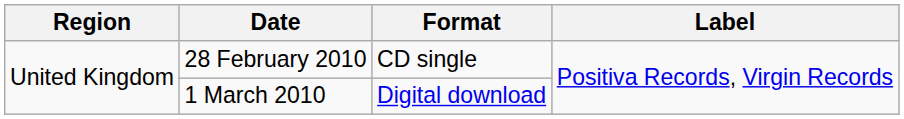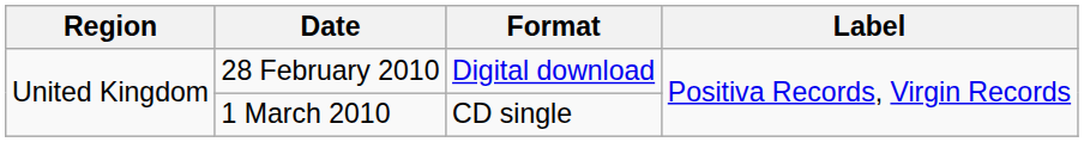 <table class="wikitable" border="1">
 <tr>
 <th>Region</th>
 <th>Date</th>
 <th>Format</th>
 <th>Label</th>
 </tr>
 <tr>
 <td rowspan="2">United Kingdom</td>
 <td>28 February 2010</td>
-<td>CD single</td>
+<td><a href='#'>Digital download</a></td>
 <td rowspan="2"><a href='#'>Positiva Records</a>, <a href='#'>Virgin Records</a></td>
 </tr>
 <tr>
 <td>1 March 2010</td>
-<td><a href='#'>Digital download</a></td>
+<td>CD single</td>
 </tr>
 </table>
